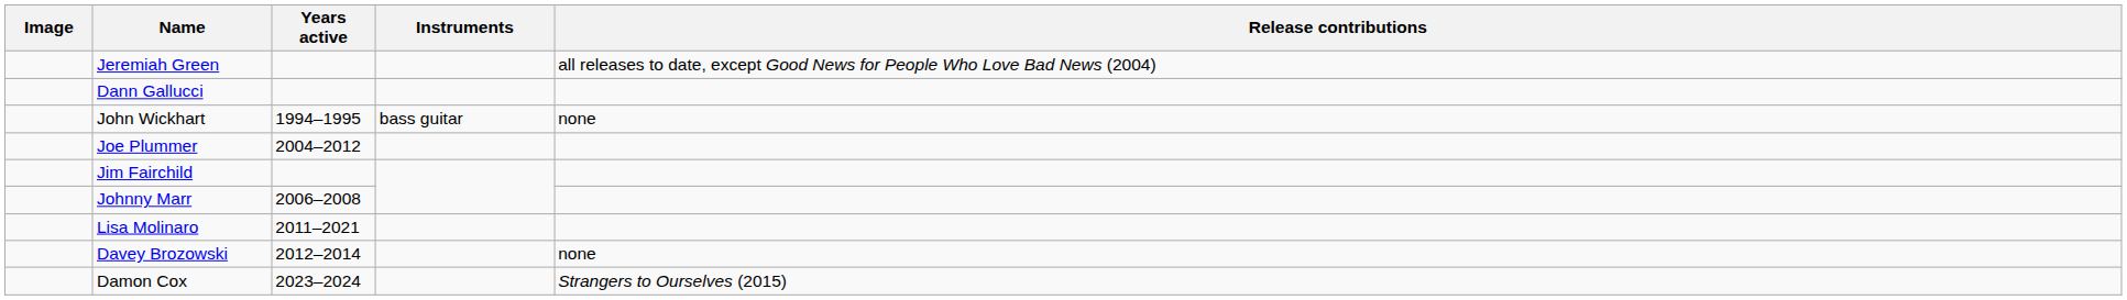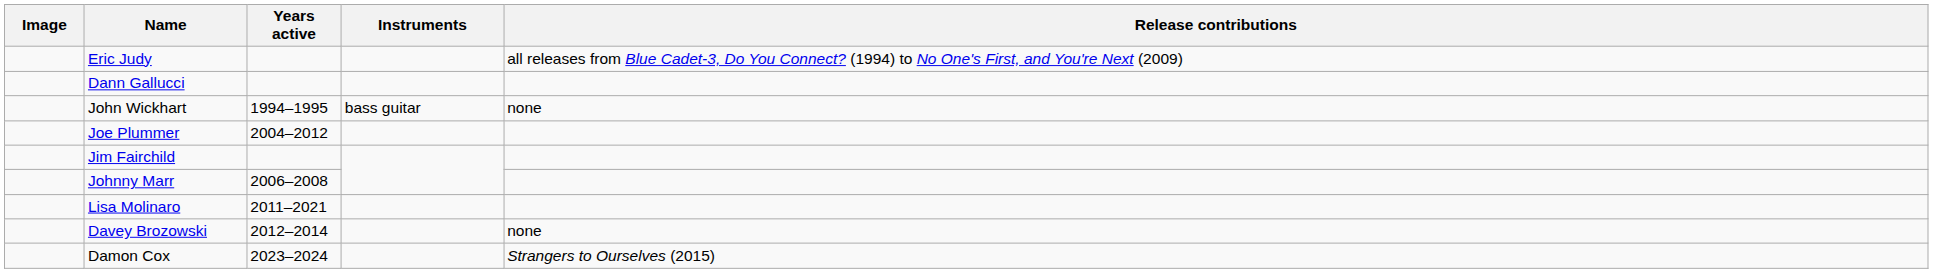 <table class="wikitable" width="100%" border="1">
 <tr>
 <th width="75">Image</th>
 <th width="160">Name</th>
 <th width="90">Years active</th>
 <th width="160">Instruments</th>
 <th>Release contributions</th>
 </tr>
 <tr>
 <td></td>
-<td><a href='#'>Jeremiah Green</a></td>
+<td><a href='#'>Eric Judy</a></td>
 <td></td>
 <td></td>
-<td>all releases to date, except <em>Good News for People Who Love Bad News</em> (2004)</td>
+<td>all releases from <em><a href='#'>Blue Cadet-3, Do You Connect?</a></em> (1994) to <em><a href='#'>No One's First, and You're Next</a></em> (2009)</td>
 </tr>
 <tr>
 <td></td>
 <td><a href='#'>Dann Gallucci</a></td>
 <td></td>
 <td></td>
 <td></td>
 </tr>
 <tr>
 <td></td>
 <td>John Wickhart</td>
 <td>1994–1995</td>
 <td>bass guitar</td>
 <td>none</td>
 </tr>
 <tr>
 <td></td>
 <td><a href='#'>Joe Plummer</a></td>
 <td>2004–2012</td>
 <td></td>
 <td></td>
 </tr>
 <tr>
 <td></td>
 <td><a href='#'>Jim Fairchild</a></td>
 <td></td>
 <td rowspan="2"></td>
 <td></td>
 </tr>
 <tr>
 <td></td>
 <td><a href='#'>Johnny Marr</a></td>
 <td>2006–2008</td>
 <td></td>
 </tr>
 <tr>
 <td></td>
 <td><a href='#'>Lisa Molinaro</a></td>
 <td>2011–2021</td>
 <td></td>
 <td></td>
 </tr>
 <tr>
 <td></td>
 <td><a href='#'>Davey Brozowski</a></td>
 <td>2012–2014</td>
 <td></td>
 <td>none</td>
 </tr>
 <tr>
 <td></td>
 <td>Damon Cox</td>
 <td>2023–2024</td>
 <td></td>
 <td><em>Strangers to Ourselves</em> (2015)</td>
 </tr>
 </table>
